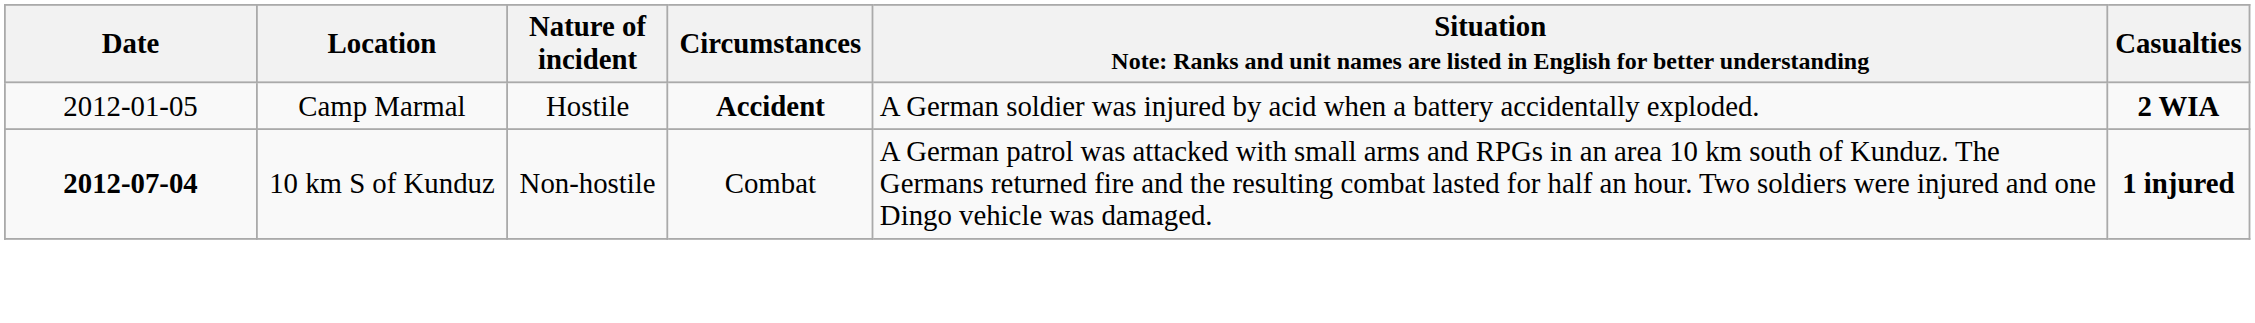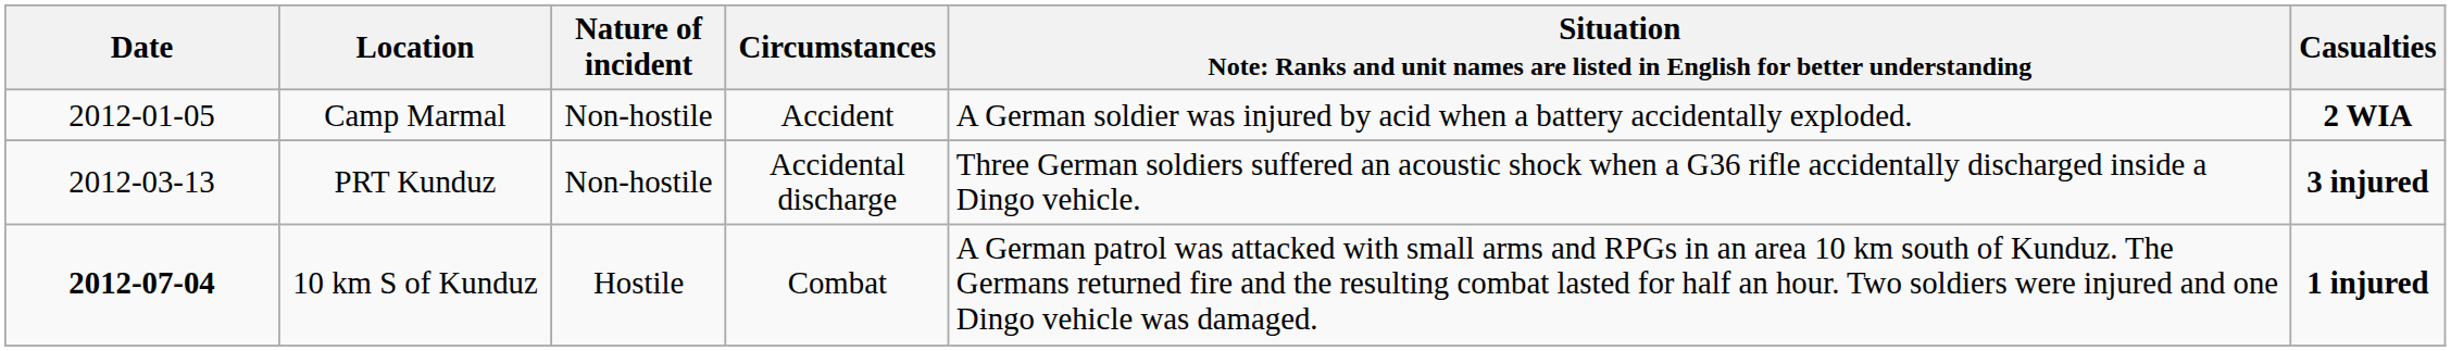 <table class="wikitable">
 <tr>
 <th style="width: 11%">Date</th>
 <th style="width: 11%">Location</th>
 <th style="width: 7%">Nature of incident</th>
 <th style="width: 9%">Circumstances</th>
 <th style="width: 54%">Situation<br><small>Note: Ranks and unit names are listed in English for better understanding</small></th>
 <th style="width: 6%">Casualties</th>
 </tr>
 <tr>
 <td align="center">2012-01-05</td>
 <td align="center">Camp Marmal</td>
-<td align="center">Hostile</td>
-<td align="center"><strong>Accident</strong></td>
+<td align="center">Non-hostile</td>
+<td align="center">Accident</td>
 <td>A German soldier was injured by acid when a battery accidentally exploded.</td>
 <td align="center"><strong>2 WIA</strong></td>
 </tr>
 <tr>
+<td align="center">2012-03-13</td>
+<td align="center">PRT Kunduz</td>
+<td align="center">Non-hostile</td>
+<td align="center">Accidental discharge</td>
+<td>Three German soldiers suffered an acoustic shock when a G36 rifle accidentally discharged inside a Dingo vehicle.</td>
+<td align="center"><strong>3 injured</strong></td>
+</tr>
+<tr>
 <td align="center"><strong>2012-07-04</strong></td>
 <td align="center">10 km S of Kunduz</td>
-<td align="center">Non-hostile</td>
+<td align="center">Hostile</td>
 <td align="center">Combat</td>
 <td>A German patrol was attacked with small arms and RPGs in an area 10 km south of Kunduz. The Germans returned fire and the resulting combat lasted for half an hour. Two soldiers were injured and one Dingo vehicle was damaged.</td>
 <td align="center"><strong>1 injured</strong></td>
 </tr>
 </table>
